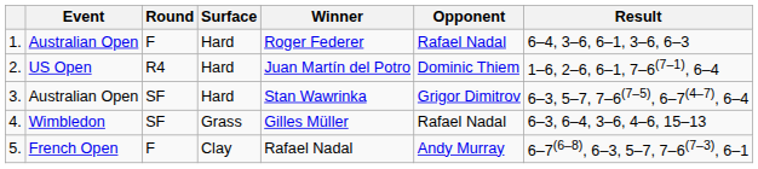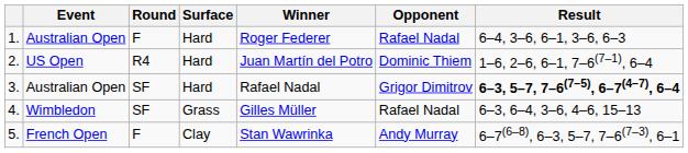 <table class=wikitable>
 <tr>
 <th></th>
 <th>Event</th>
 <th>Round</th>
 <th>Surface</th>
 <th>Winner</th>
 <th>Opponent</th>
 <th>Result</th>
 </tr>
 <tr>
 <td>1.</td>
 <td><a href='#'>Australian Open</a></td>
 <td>F</td>
 <td>Hard</td>
 <td> <a href='#'>Roger Federer</a></td>
 <td> <a href='#'>Rafael Nadal</a></td>
 <td>6–4, 3–6, 6–1, 3–6, 6–3</td>
 </tr>
 <tr>
 <td>2.</td>
 <td><a href='#'>US Open</a></td>
 <td>R4</td>
 <td>Hard</td>
 <td> <a href='#'>Juan Martín del Potro</a></td>
 <td> <a href='#'>Dominic Thiem</a></td>
 <td>1–6, 2–6, 6–1, 7–6<sup>(7–1)</sup>, 6–4</td>
 </tr>
 <tr>
 <td>3.</td>
 <td>Australian Open</td>
 <td>SF</td>
 <td>Hard</td>
-<td> <a href='#'>Stan Wawrinka</a></td>
+<td> Rafael Nadal</td>
 <td> <a href='#'>Grigor Dimitrov</a></td>
-<td>6–3, 5–7, 7–6<sup>(7–5)</sup>, 6–7<sup>(4–7)</sup>, 6–4</td>
+<td><strong>6–3, 5–7, 7–6<sup>(7–5)</sup>, 6–7<sup>(4–7)</sup>, 6–4</strong></td>
 </tr>
 <tr>
 <td>4.</td>
 <td><a href='#'>Wimbledon</a></td>
 <td>SF</td>
 <td>Grass</td>
 <td> <a href='#'>Gilles Müller</a></td>
 <td> Rafael Nadal</td>
 <td>6–3, 6–4, 3–6, 4–6, 15–13</td>
 </tr>
 <tr>
 <td>5.</td>
 <td><a href='#'>French Open</a></td>
 <td>F</td>
 <td>Clay</td>
-<td> Rafael Nadal</td>
+<td> <a href='#'>Stan Wawrinka</a></td>
 <td> <a href='#'>Andy Murray</a></td>
 <td>6–7<sup>(6–8)</sup>, 6–3, 5–7, 7–6<sup>(7–3)</sup>, 6–1</td>
 </tr>
 </table>
